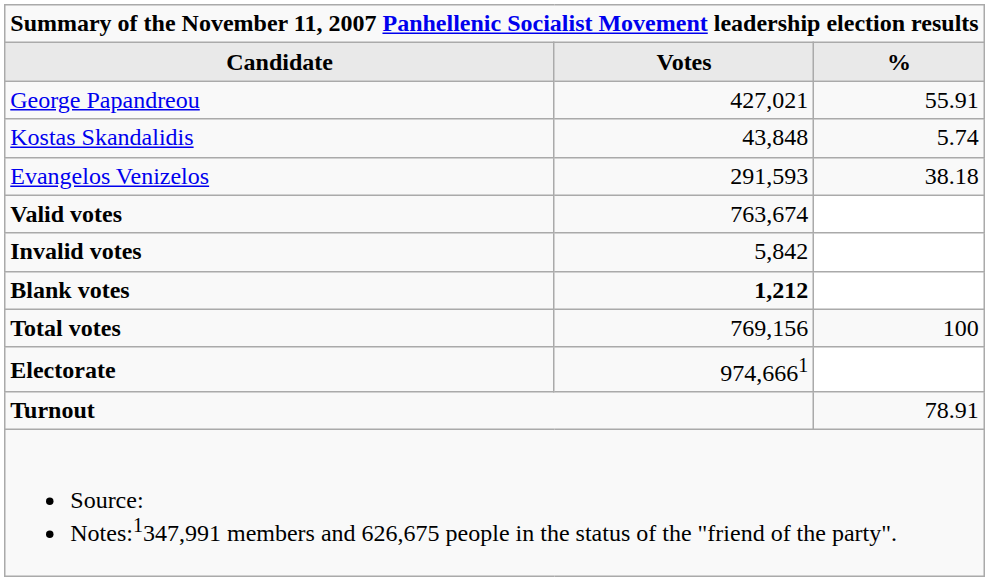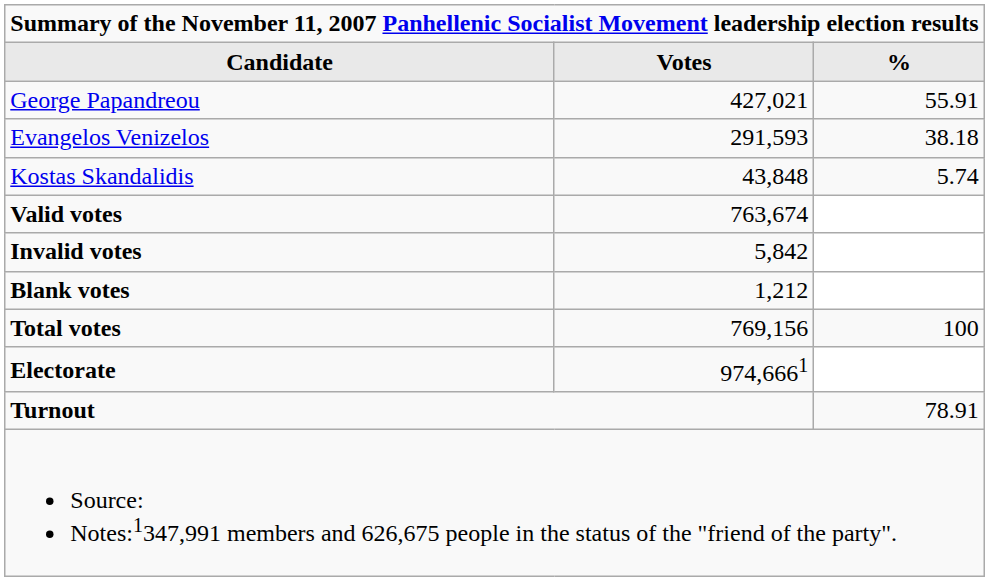 <table class="wikitable">
 <tr>
 <td colspan="3"><strong>Summary of the November 11, 2007 <a href='#'>Panhellenic Socialist Movement</a> leadership election results</strong></td>
 </tr>
 <tr>
 <th style="background-color:#E9E9E9" align=left>Candidate</th>
 <th style="background-color:#E9E9E9" align=right>Votes</th>
 <th style="background-color:#E9E9E9" align=right>%</th>
 </tr>
 <tr>
 <td align=left><a href='#'>George Papandreou</a></td>
 <td align="right">427,021</td>
 <td align="right">55.91</td>
 </tr>
 <tr>
+<td align=left><a href='#'>Evangelos Venizelos</a></td>
+<td align="right">291,593</td>
+<td align="right">38.18</td>
+</tr>
+<tr>
 <td align=left><a href='#'>Kostas Skandalidis</a></td>
 <td align="right">43,848</td>
 <td align="right">5.74</td>
-</tr>
-<tr>
-<td align=left><a href='#'>Evangelos Venizelos</a></td>
-<td align="right">291,593</td>
-<td align="right">38.18</td>
 </tr>
 <tr>
 <td align=left><strong>Valid votes</strong></td>
 <td align="right">763,674</td>
 <td bgcolor="white"></td>
 </tr>
 <tr>
 <td align=left><strong>Invalid votes</strong></td>
 <td align="right">5,842</td>
 <td bgcolor="white"></td>
 </tr>
 <tr>
 <td align=left><strong>Blank votes</strong></td>
-<td align="right"><strong>1,212</strong></td>
+<td align="right">1,212</td>
 <td bgcolor="white"></td>
 </tr>
 <tr>
 <td align=left><strong>Total votes</strong></td>
 <td align="right">769,156</td>
 <td align="right">100</td>
 </tr>
 <tr>
 <td align=left><strong>Electorate</strong></td>
 <td align="right">974,666<sup>1</sup></td>
 <td bgcolor="white"></td>
 </tr>
 <tr>
 <td align=left colspan="2"><strong>Turnout</strong></td>
 <td align="right">78.91</td>
 </tr>
 <tr>
 <td align=left colspan=3><br><ul><li>Source:  </li><li>Notes:<sup>1</sup>347,991 members and 626,675 people in the status of the "friend of the party".</li></ul></td>
 </tr>
 </table>
